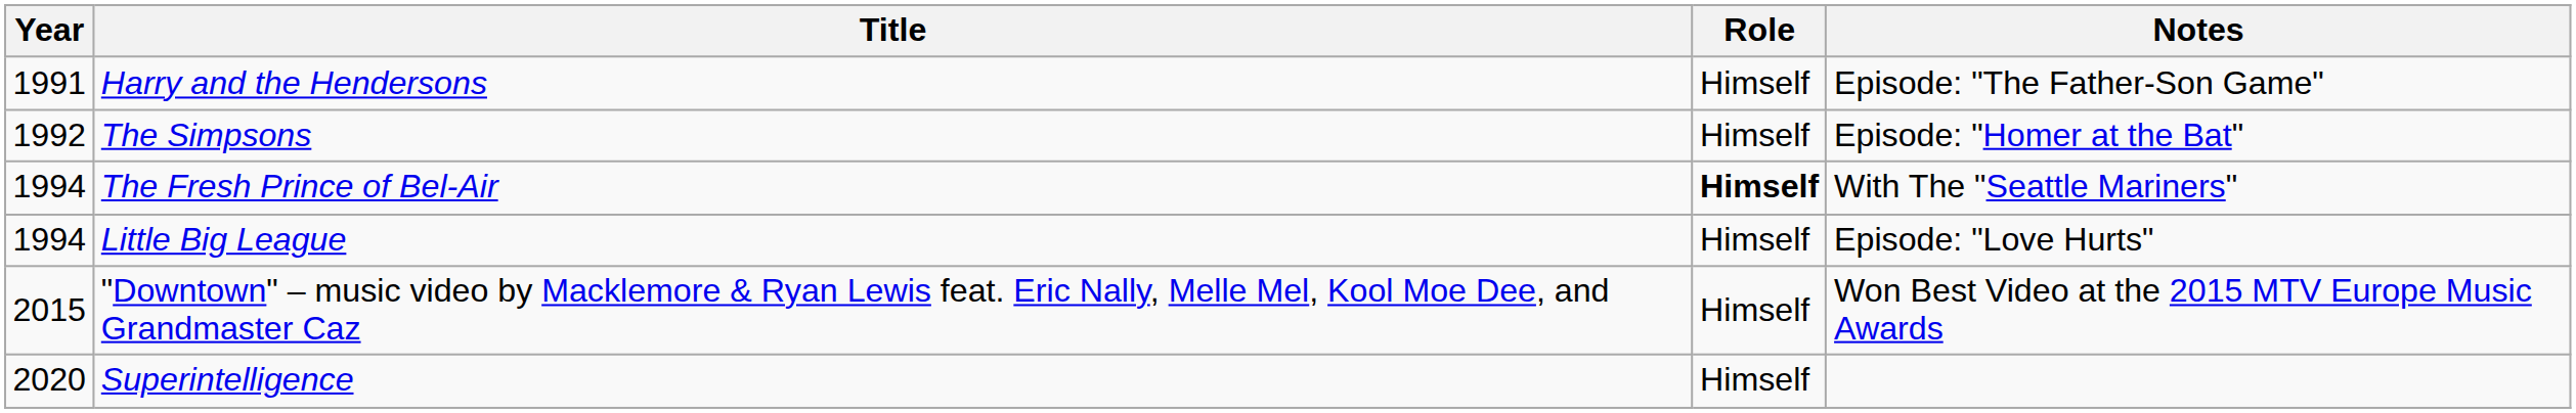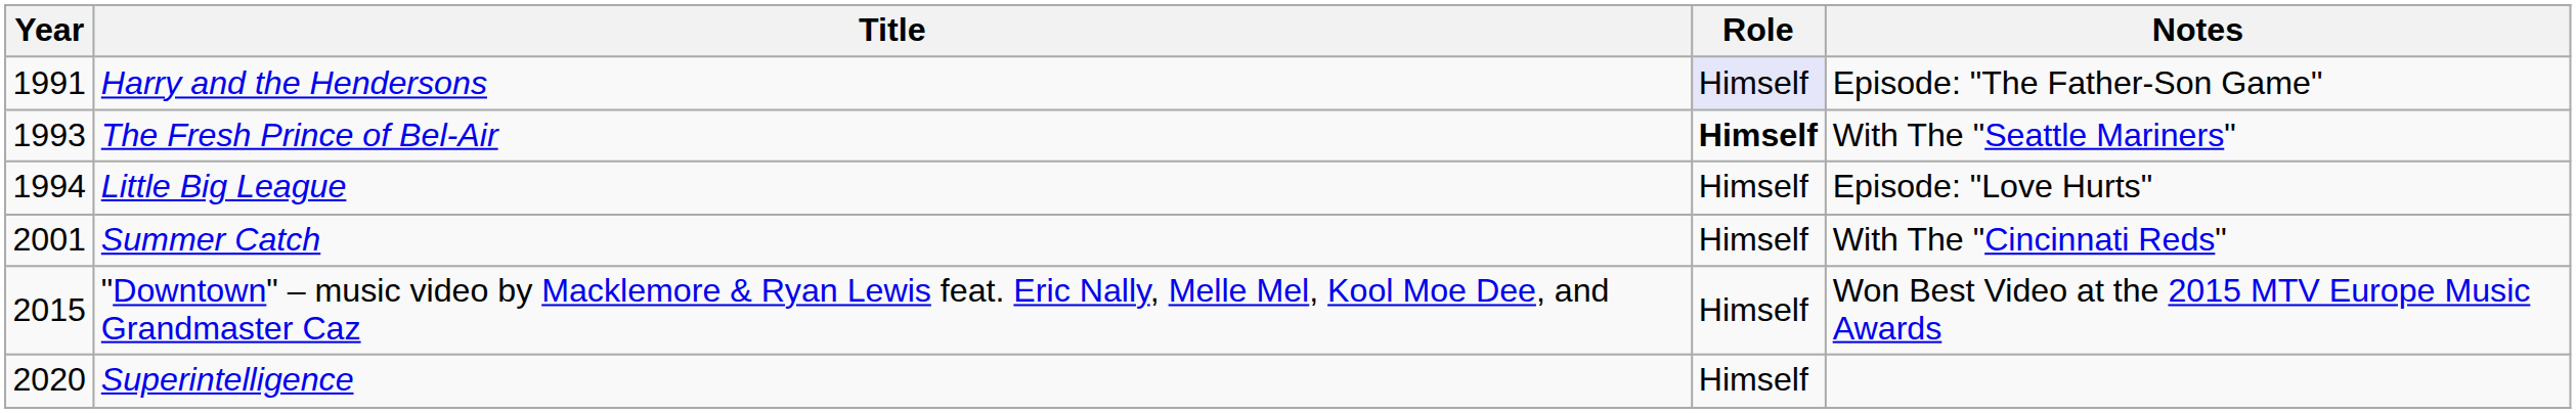 <table class="wikitable sortable">
 <tr>
 <th>Year</th>
 <th>Title</th>
 <th>Role</th>
 <th class="unsortable">Notes</th>
 </tr>
 <tr>
 <td>1991</td>
 <td><em><a href='#'>Harry and the Hendersons</a></em></td>
-<td>Himself</td>
+<td style="background: lavender;">Himself</td>
 <td>Episode: "The Father-Son Game"</td>
 </tr>
 <tr>
-<td>1992</td>
-<td><em><a href='#'>The Simpsons</a></em></td>
-<td>Himself</td>
-<td>Episode: "<a href='#'>Homer at the Bat</a>"</td>
-</tr>
-<tr>
-<td>1994</td>
+<td>1993</td>
 <td><em><a href='#'>The Fresh Prince of Bel-Air</a></em></td>
 <td><strong>Himself</strong></td>
 <td>With The "<a href='#'>Seattle Mariners</a>"</td>
 </tr>
 <tr>
 <td>1994</td>
 <td><em><a href='#'>Little Big League</a></em></td>
 <td>Himself</td>
 <td>Episode: "Love Hurts"</td>
+</tr>
+<tr>
+<td>2001</td>
+<td><em><a href='#'>Summer Catch</a></em></td>
+<td>Himself</td>
+<td>With The "<a href='#'>Cincinnati Reds</a>"</td>
 </tr>
 <tr>
 <td>2015</td>
 <td>"<a href='#'>Downtown</a>" – music video by <a href='#'>Macklemore & Ryan Lewis</a> feat. <a href='#'>Eric Nally</a>, <a href='#'>Melle Mel</a>, <a href='#'>Kool Moe Dee</a>, and <a href='#'>Grandmaster Caz</a></td>
 <td>Himself</td>
 <td>Won Best Video at the <a href='#'>2015 MTV Europe Music Awards</a></td>
 </tr>
 <tr>
 <td>2020</td>
 <td><em><a href='#'>Superintelligence</a></em></td>
 <td>Himself</td>
 <td></td>
 </tr>
 </table>
